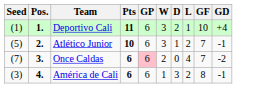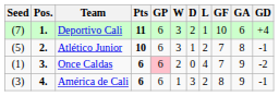 <table class="wikitable sortable" style="text-align: center;">
 <tr>
 <th align="center">Seed</th>
 <th align="center">Pos.</th>
 <th align="center">Team</th>
 <th align="center">Pts</th>
 <th align="center">GP</th>
 <th align="center">W</th>
 <th align="center">D</th>
 <th align="center">L</th>
 <th align="center">GF</th>
+<th align="center">GA</th>
 <th align="center">GD</th>
 </tr>
 <tr style="background: #CCFFCC;">
-<td>(1)</td>
+<td>(7)</td>
 <td><strong>1.</strong></td>
 <td align="left"><a href='#'>Deportivo Cali</a></td>
 <td><strong>11</strong></td>
 <td>6</td>
 <td>3</td>
 <td>2</td>
 <td>1</td>
 <td>10</td>
+<td>6</td>
 <td>+4</td>
 </tr>
 <tr>
 <td>(5)</td>
 <td><strong>2.</strong></td>
 <td align="left"><a href='#'>Atlético Junior</a></td>
 <td><strong>10</strong></td>
 <td>6</td>
 <td>3</td>
 <td>1</td>
 <td>2</td>
 <td>7</td>
+<td>8</td>
 <td>-1</td>
 </tr>
 <tr>
-<td>(7)</td>
+<td>(1)</td>
 <td><strong>3.</strong></td>
 <td align="left"><a href='#'>Once Caldas</a></td>
 <td><strong>6</strong></td>
 <td style="background: pink;">6</td>
 <td>2</td>
 <td>0</td>
 <td>4</td>
 <td>7</td>
+<td>9</td>
 <td>-2</td>
 </tr>
 <tr>
 <td>(3)</td>
 <td><strong>4.</strong></td>
 <td align="left"><a href='#'>América de Cali</a></td>
 <td><strong>6</strong></td>
 <td>6</td>
 <td>1</td>
 <td>3</td>
 <td>2</td>
 <td>8</td>
+<td>9</td>
 <td>-1</td>
 </tr>
 </table>
